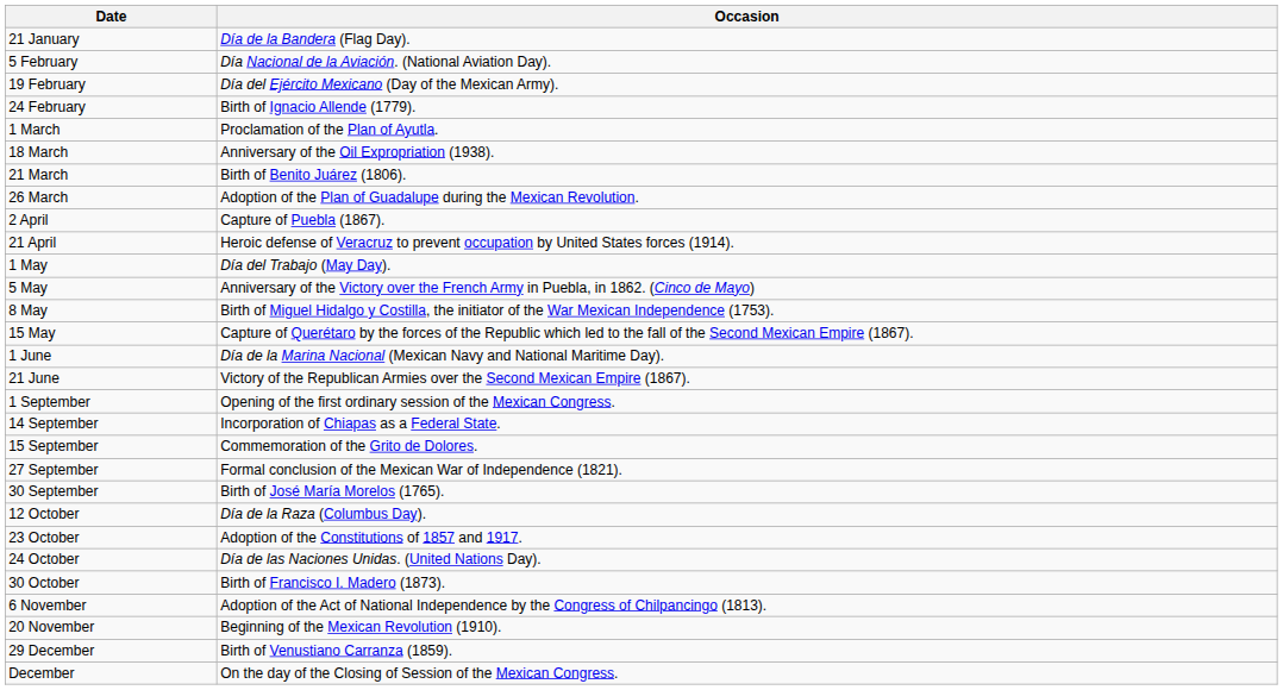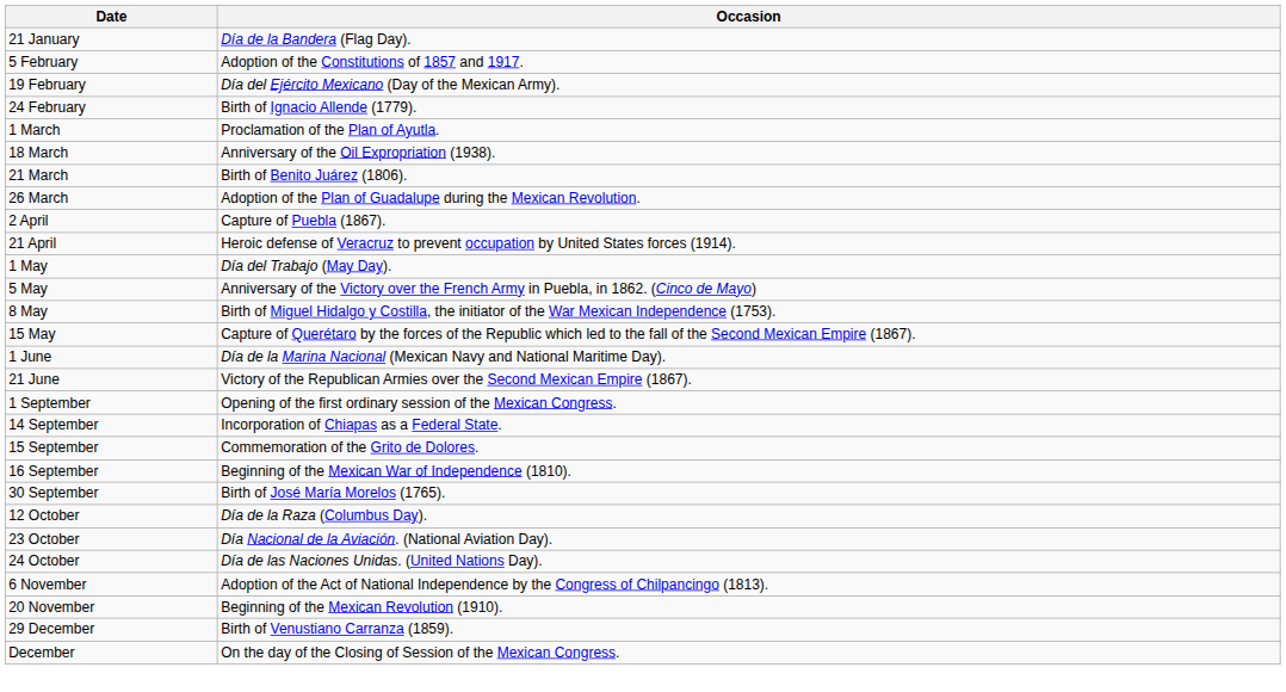 <table class="wikitable" width="90%">
 <tr>
 <th width="15%">Date</th>
 <th width="75%">Occasion</th>
 </tr>
 <tr>
 <td>21 January</td>
 <td><em><a href='#'>Día de la Bandera</a></em> (Flag Day).</td>
 </tr>
 <tr>
 <td>5 February</td>
-<td><em>Día <a href='#'>Nacional de la Aviación</a></em>. (National Aviation Day).</td>
+<td>Adoption of the <a href='#'>Constitutions</a> of <a href='#'>1857</a> and <a href='#'>1917</a>.</td>
 </tr>
 <tr>
 <td>19 February</td>
 <td><em>Día del <a href='#'>Ejército Mexicano</a></em> (Day of the Mexican Army).</td>
 </tr>
 <tr>
 <td>24 February</td>
 <td>Birth of <a href='#'>Ignacio Allende</a> (1779).</td>
 </tr>
 <tr>
 <td>1 March</td>
 <td>Proclamation of the <a href='#'>Plan of Ayutla</a>.</td>
 </tr>
 <tr>
 <td>18 March</td>
 <td>Anniversary of the <a href='#'>Oil Expropriation</a> (1938).</td>
 </tr>
 <tr>
 <td>21 March</td>
 <td>Birth of <a href='#'>Benito Juárez</a> (1806).</td>
 </tr>
 <tr>
 <td>26 March</td>
 <td>Adoption of the <a href='#'>Plan of Guadalupe</a> during the <a href='#'>Mexican Revolution</a>.</td>
 </tr>
 <tr>
 <td>2 April</td>
 <td>Capture of <a href='#'>Puebla</a> (1867).</td>
 </tr>
 <tr>
 <td>21 April </td>
 <td>Heroic defense of <a href='#'>Veracruz</a> to prevent <a href='#'>occupation</a> by United States forces (1914).</td>
 </tr>
 <tr>
 <td>1 May</td>
 <td><em>Día del Trabajo</em> (<a href='#'>May Day</a>).</td>
 </tr>
 <tr>
 <td>5 May</td>
 <td>Anniversary of the <a href='#'>Victory over the French Army</a> in Puebla, in 1862. (<em><a href='#'>Cinco de Mayo</a></em>)</td>
 </tr>
 <tr>
 <td>8 May</td>
 <td>Birth of <a href='#'>Miguel Hidalgo y Costilla</a>, the initiator of the <a href='#'>War Mexican Independence</a> (1753).</td>
 </tr>
 <tr>
 <td>15 May</td>
 <td>Capture of <a href='#'>Querétaro</a> by the forces of the Republic which led to the fall of the <a href='#'>Second Mexican Empire</a> (1867).</td>
 </tr>
 <tr>
 <td>1 June</td>
 <td><em>Día de la <a href='#'>Marina Nacional</a></em> (Mexican Navy and National Maritime Day).</td>
 </tr>
 <tr>
 <td>21 June</td>
 <td>Victory of the Republican Armies over the <a href='#'>Second Mexican Empire</a> (1867).</td>
 </tr>
 <tr>
 <td>1 September</td>
 <td>Opening of the first ordinary session of the <a href='#'>Mexican Congress</a>.</td>
 </tr>
 <tr>
 <td>14 September</td>
 <td>Incorporation of <a href='#'>Chiapas</a> as a <a href='#'>Federal State</a>.</td>
 </tr>
 <tr>
 <td>15 September</td>
 <td>Commemoration of the <a href='#'>Grito de Dolores</a>.</td>
 </tr>
 <tr>
-<td>27 September</td>
-<td>Formal conclusion of the Mexican War of Independence (1821).</td>
+<td>16 September</td>
+<td>Beginning of the <a href='#'>Mexican War of Independence</a> (1810).</td>
 </tr>
 <tr>
 <td>30 September</td>
 <td>Birth of <a href='#'>José María Morelos</a> (1765).</td>
 </tr>
 <tr>
 <td>12 October</td>
 <td><em>Día de la Raza</em> (<a href='#'>Columbus Day</a>).</td>
 </tr>
 <tr>
 <td>23 October</td>
-<td>Adoption of the <a href='#'>Constitutions</a> of <a href='#'>1857</a> and <a href='#'>1917</a>.</td>
+<td><em>Día <a href='#'>Nacional de la Aviación</a></em>. (National Aviation Day).</td>
 </tr>
 <tr>
 <td>24 October</td>
 <td><em>Día de las Naciones Unidas</em>. (<a href='#'>United Nations</a> Day).</td>
-</tr>
-<tr>
-<td>30 October</td>
-<td>Birth of <a href='#'>Francisco I. Madero</a> (1873).</td>
 </tr>
 <tr>
 <td>6 November</td>
 <td>Adoption of the Act of National Independence by the <a href='#'>Congress of Chilpancingo</a> (1813).</td>
 </tr>
 <tr>
 <td>20 November</td>
 <td>Beginning of the <a href='#'>Mexican Revolution</a> (1910).</td>
 </tr>
 <tr>
 <td>29 December</td>
 <td>Birth of <a href='#'>Venustiano Carranza</a> (1859).</td>
 </tr>
 <tr>
 <td>December</td>
 <td>On the day of the Closing of Session of the <a href='#'>Mexican Congress</a>.</td>
 </tr>
 </table>
